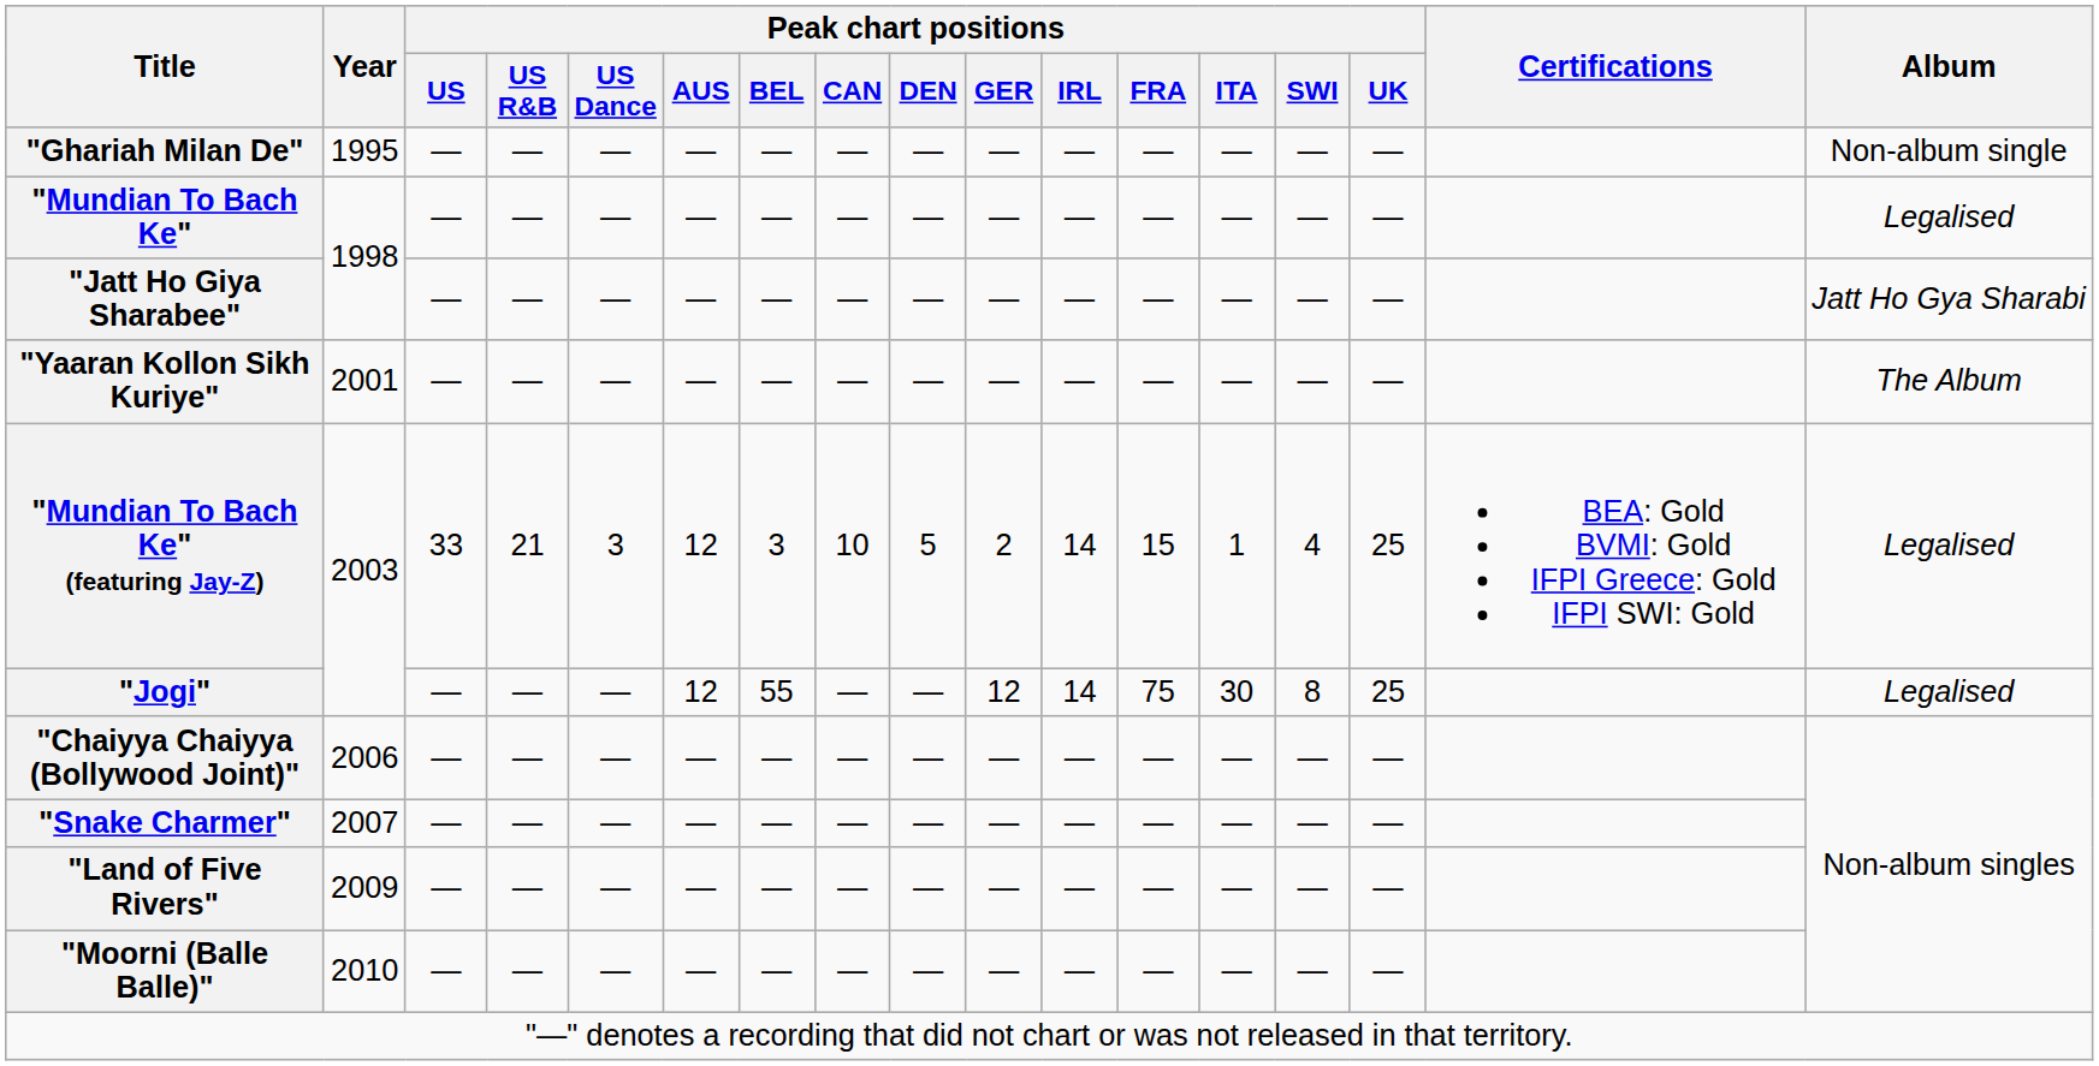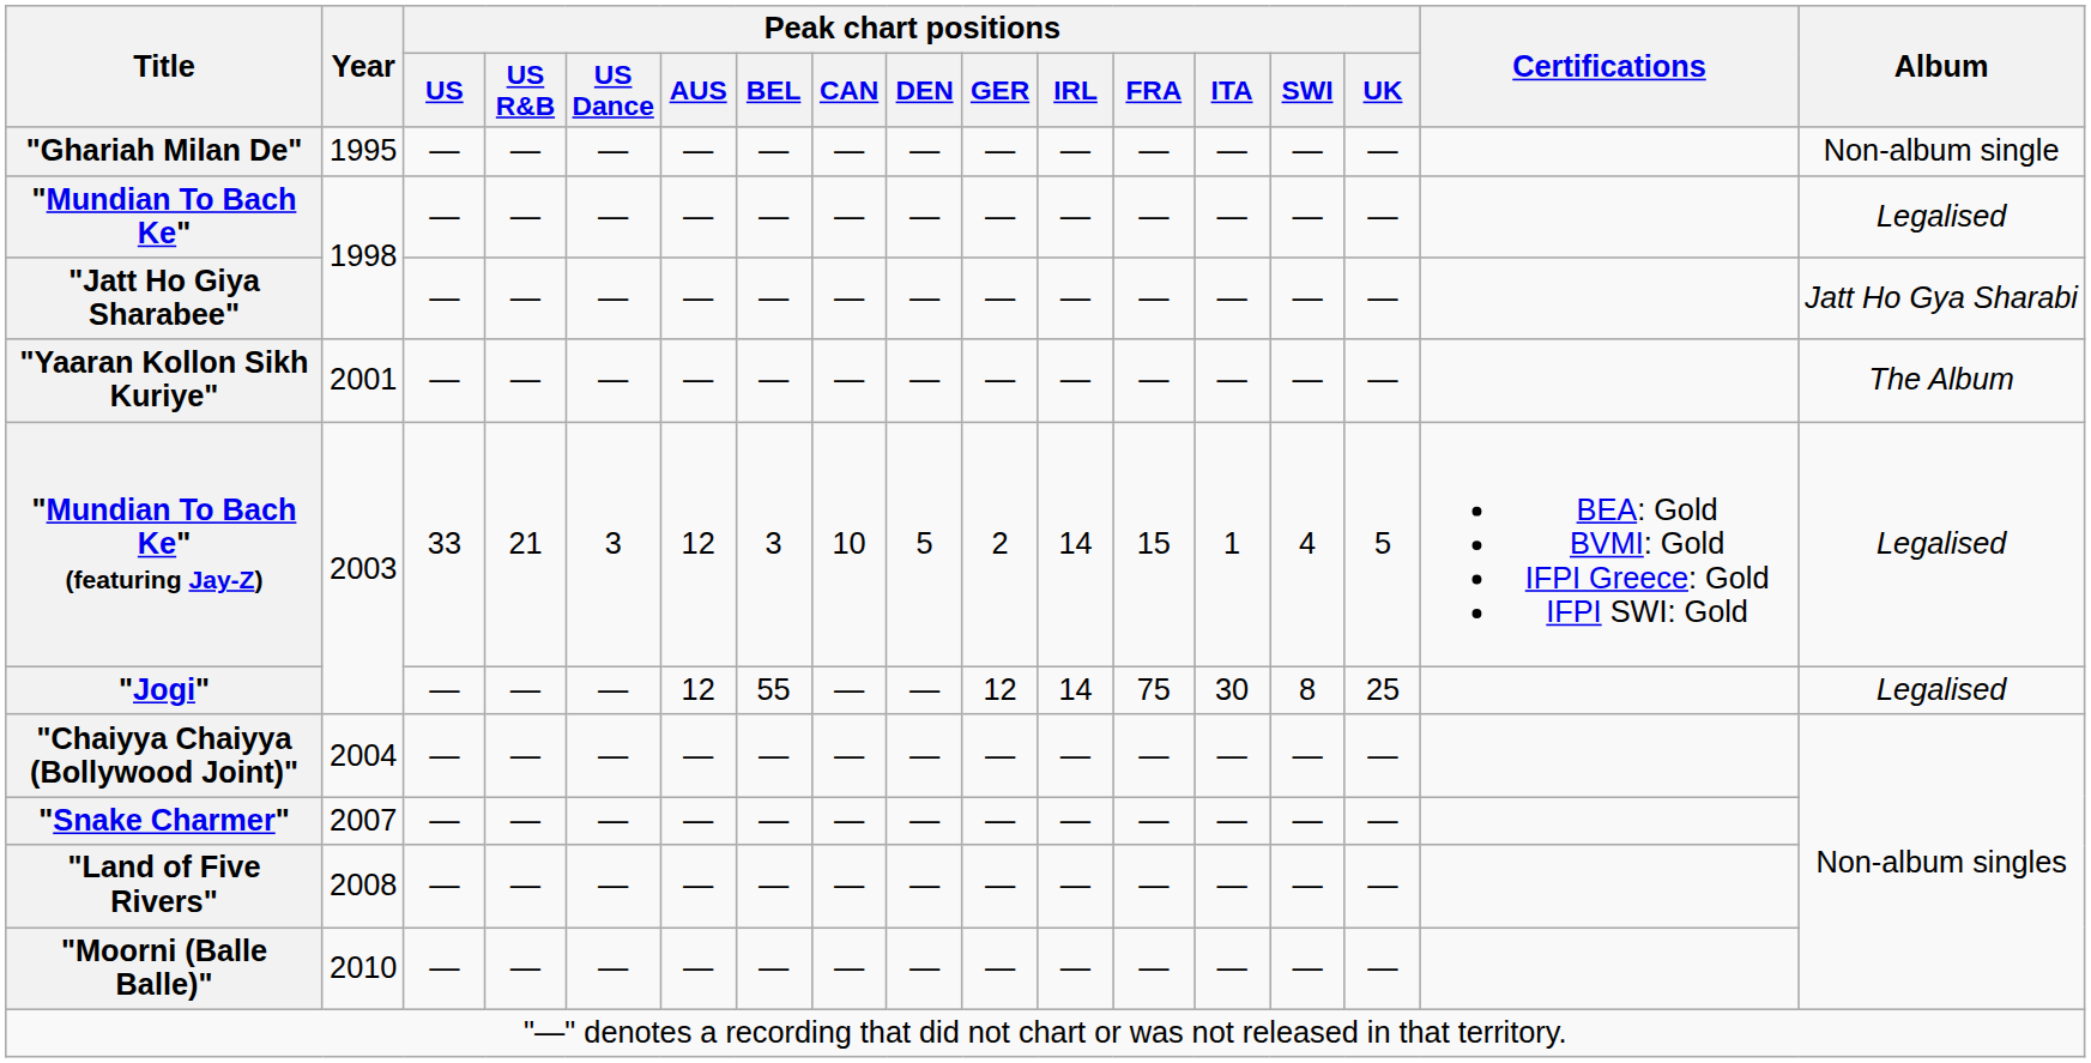 <table class="wikitable plainrowheaders" style="text-align:center;" border="1">
 <tr>
 <th scope="col" rowspan="2" style="width:10em;">Title</th>
 <th scope="col" rowspan="2">Year</th>
 <th scope="col" colspan="13">Peak chart positions</th>
 <th scope="col" rowspan="2" style="width:12em;"><a href='#'>Certifications</a></th>
 <th scope="col" rowspan="2">Album</th>
 </tr>
 <tr>
 <th scope="col" style="width:2.5em;font-size:90%;"><a href='#'>US</a><br></th>
 <th scope="col" style="width:2.5em;font-size:90%;"><a href='#'>US<br> R&B</a><br></th>
 <th scope="col" style="width:2.5em;font-size:90%;"><a href='#'>US<br>Dance</a><br></th>
 <th scope="col" style="width:2.3em;font-size:90%;"><a href='#'>AUS</a><br></th>
 <th scope="col" style="width:2.3em;font-size:90%;"><a href='#'>BEL</a><br></th>
 <th scope="col" style="width:2.3em;font-size:90%;"><a href='#'>CAN</a></th>
 <th scope="col" style="width:2.3em;font-size:90%;"><a href='#'>DEN</a><br></th>
 <th scope="col" style="width:2.3em;font-size:90%;"><a href='#'>GER</a><br></th>
 <th scope="col" style="width:2.3em;font-size:90%;"><a href='#'>IRL</a><br></th>
 <th style="width:2.5em;font-size:90%"><a href='#'>FRA</a><br></th>
 <th scope="col" style="width:2.3em;font-size:90%;"><a href='#'>ITA</a><br></th>
 <th scope="col" style="width:2.3em;font-size:90%;"><a href='#'>SWI</a><br></th>
 <th scope="col" style="width:2.3em;font-size:90%;"><a href='#'>UK</a><br></th>
 </tr>
 <tr>
 <th scope="row">"Ghariah Milan De"</th>
 <td>1995</td>
 <td>—</td>
 <td>—</td>
 <td>—</td>
 <td>—</td>
 <td>—</td>
 <td>—</td>
 <td>—</td>
 <td>—</td>
 <td>—</td>
 <td>—</td>
 <td>—</td>
 <td>—</td>
 <td>—</td>
 <td></td>
 <td>Non-album single</td>
 </tr>
 <tr>
 <th scope="row">"<a href='#'>Mundian To Bach Ke</a>"</th>
 <td rowspan="2">1998</td>
 <td>—</td>
 <td>—</td>
 <td>—</td>
 <td>—</td>
 <td>—</td>
 <td>—</td>
 <td>—</td>
 <td>—</td>
 <td>—</td>
 <td>—</td>
 <td>—</td>
 <td>—</td>
 <td>—</td>
 <td></td>
 <td><em>Legalised</em></td>
 </tr>
 <tr>
 <th scope="row">"Jatt Ho Giya Sharabee"</th>
 <td>—</td>
 <td>—</td>
 <td>—</td>
 <td>—</td>
 <td>—</td>
 <td>—</td>
 <td>—</td>
 <td>—</td>
 <td>—</td>
 <td>—</td>
 <td>—</td>
 <td>—</td>
 <td>—</td>
 <td></td>
 <td><em>Jatt Ho Gya Sharabi</em></td>
 </tr>
 <tr>
 <th scope="row">"Yaaran Kollon Sikh Kuriye"</th>
 <td>2001</td>
 <td>—</td>
 <td>—</td>
 <td>—</td>
 <td>—</td>
 <td>—</td>
 <td>—</td>
 <td>—</td>
 <td>—</td>
 <td>—</td>
 <td>—</td>
 <td>—</td>
 <td>—</td>
 <td>—</td>
 <td></td>
 <td><em>The Album</em></td>
 </tr>
 <tr>
 <th scope="row">"<a href='#'>Mundian To Bach Ke</a>" <br><small>(featuring <a href='#'>Jay-Z</a>)</small></th>
 <td rowspan="2">2003</td>
 <td>33</td>
 <td>21</td>
 <td>3</td>
 <td>12</td>
 <td>3</td>
 <td>10</td>
 <td>5</td>
 <td>2</td>
 <td>14</td>
 <td>15</td>
 <td>1</td>
 <td>4</td>
-<td>25</td>
+<td>5</td>
 <td><br><ul><li><a href='#'>BEA</a>: Gold</li><li><a href='#'>BVMI</a>: Gold</li><li><a href='#'>IFPI Greece</a>: Gold</li><li><a href='#'>IFPI</a> SWI: Gold</li></ul></td>
 <td><em>Legalised</em></td>
 </tr>
 <tr>
 <th scope="row">"<a href='#'>Jogi</a>"</th>
 <td>—</td>
 <td>—</td>
 <td>—</td>
 <td>12</td>
 <td>55</td>
 <td>—</td>
 <td>—</td>
 <td>12</td>
 <td>14</td>
 <td>75</td>
 <td>30</td>
 <td>8</td>
 <td>25</td>
 <td></td>
 <td><em>Legalised</em></td>
 </tr>
 <tr>
 <th scope="row">"Chaiyya Chaiyya (Bollywood Joint)"</th>
-<td>2006</td>
+<td>2004</td>
 <td>—</td>
 <td>—</td>
 <td>—</td>
 <td>—</td>
 <td>—</td>
 <td>—</td>
 <td>—</td>
 <td>—</td>
 <td>—</td>
 <td>—</td>
 <td>—</td>
 <td>—</td>
 <td>—</td>
 <td></td>
 <td rowspan="4">Non-album singles</td>
 </tr>
 <tr>
 <th scope="row">"<a href='#'>Snake Charmer</a>"</th>
 <td>2007</td>
 <td>—</td>
 <td>—</td>
 <td>—</td>
 <td>—</td>
 <td>—</td>
 <td>—</td>
 <td>—</td>
 <td>—</td>
 <td>—</td>
 <td>—</td>
 <td>—</td>
 <td>—</td>
 <td>—</td>
 <td></td>
 </tr>
 <tr>
 <th scope="row">"Land of Five Rivers"</th>
-<td>2009</td>
+<td>2008</td>
 <td>—</td>
 <td>—</td>
 <td>—</td>
 <td>—</td>
 <td>—</td>
 <td>—</td>
 <td>—</td>
 <td>—</td>
 <td>—</td>
 <td>—</td>
 <td>—</td>
 <td>—</td>
 <td>—</td>
 <td></td>
 </tr>
 <tr>
 <th scope="row">"Moorni (Balle Balle)"</th>
 <td>2010</td>
 <td>—</td>
 <td>—</td>
 <td>—</td>
 <td>—</td>
 <td>—</td>
 <td>—</td>
 <td>—</td>
 <td>—</td>
 <td>—</td>
 <td>—</td>
 <td>—</td>
 <td>—</td>
 <td>—</td>
 <td></td>
 </tr>
 <tr>
 <td colspan="17">"—" denotes a recording that did not chart or was not released in that territory.</td>
 </tr>
 </table>
